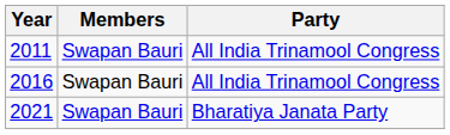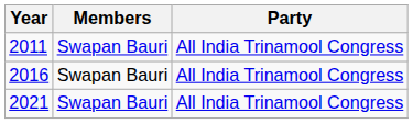 <table - class="wikitable sortable">
 <tr>
 <th>Year</th>
 <th>Members</th>
 <th>Party</th>
 </tr>
 <tr>
 <td><a href='#'>2011</a></td>
 <td><a href='#'>Swapan Bauri</a></td>
 <td><a href='#'>All India Trinamool Congress</a></td>
 </tr>
 <tr>
 <td><a href='#'>2016</a></td>
 <td>Swapan Bauri</td>
 <td><a href='#'>All India Trinamool Congress</a></td>
 </tr>
 <tr>
 <td><a href='#'>2021</a></td>
 <td><a href='#'>Swapan Bauri</a></td>
-<td><a href='#'>Bharatiya Janata Party</a></td>
+<td><a href='#'>All India Trinamool Congress</a></td>
 </tr>
 <tr>
 </tr>
 </table>
